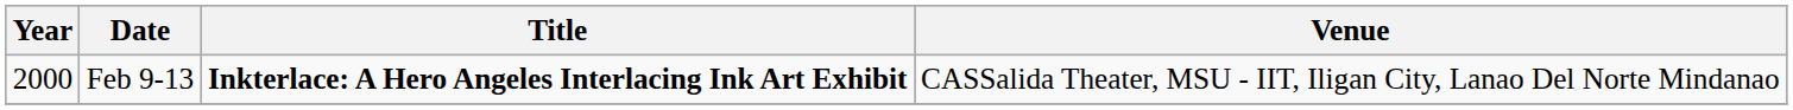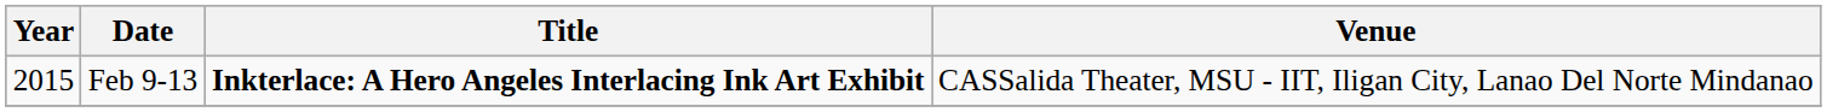 <table class="wikitable" style="font-size: 95%;">
 <tr>
 <th>Year</th>
 <th>Date</th>
 <th>Title</th>
 <th>Venue</th>
 </tr>
 <tr>
-<td>2000</td>
+<td>2015</td>
 <td>Feb 9-13</td>
 <td><strong>Inkterlace: A Hero Angeles Interlacing Ink Art Exhibit</strong></td>
 <td>CASSalida Theater, MSU - IIT, Iligan City, Lanao Del Norte Mindanao</td>
 </tr>
 <tr>
 </tr>
 </table>
